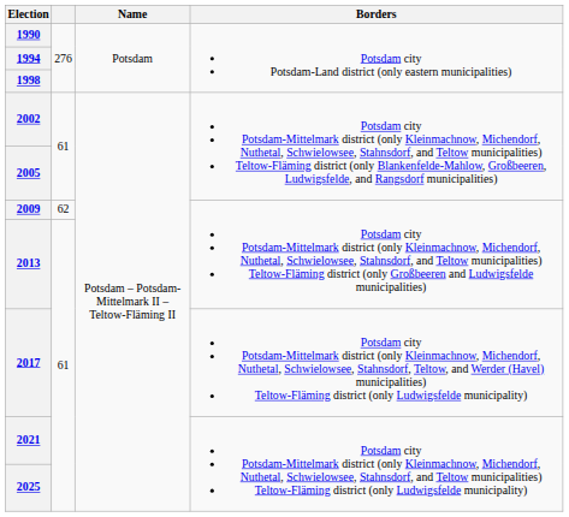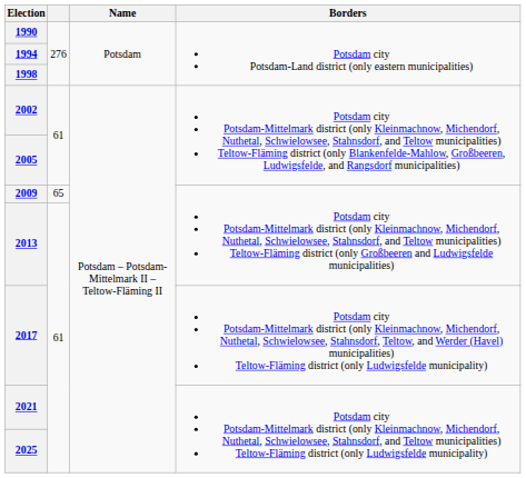 <table class=wikitable style="text-align:center">
 <tr>
 <th>Election</th>
 <th></th>
 <th width=150px>Name</th>
 <th width=500px>Borders</th>
 </tr>
 <tr>
 <th><a href='#'>1990</a></th>
 <td rowspan=3>276</td>
 <td rowspan=3>Potsdam</td>
 <td rowspan=3><br><ul><li><a href='#'>Potsdam</a> city</li><li>Potsdam-Land district (only eastern municipalities)</li></ul></td>
 </tr>
 <tr>
 <th><a href='#'>1994</a></th>
 </tr>
 <tr>
 <th><a href='#'>1998</a></th>
 </tr>
 <tr>
 <th><a href='#'>2002</a></th>
 <td rowspan=2>61</td>
 <td rowspan=7>Potsdam – Potsdam-Mittelmark II – Teltow-Fläming II</td>
 <td rowspan=2><br><ul><li><a href='#'>Potsdam</a> city</li><li><a href='#'>Potsdam-Mittelmark</a> district (only <a href='#'>Kleinmachnow</a>, <a href='#'>Michendorf</a>, <a href='#'>Nuthetal</a>, <a href='#'>Schwielowsee</a>, <a href='#'>Stahnsdorf</a>, and <a href='#'>Teltow</a> municipalities)</li><li><a href='#'>Teltow-Fläming</a> district (only <a href='#'>Blankenfelde-Mahlow</a>, <a href='#'>Großbeeren</a>, <a href='#'>Ludwigsfelde</a>, and <a href='#'>Rangsdorf</a> municipalities)</li></ul></td>
 </tr>
 <tr>
 <th><a href='#'>2005</a></th>
 </tr>
 <tr>
 <th><a href='#'>2009</a></th>
-<td>62</td>
+<td>65</td>
 <td rowspan=2><br><ul><li><a href='#'>Potsdam</a> city</li><li><a href='#'>Potsdam-Mittelmark</a> district (only <a href='#'>Kleinmachnow</a>, <a href='#'>Michendorf</a>, <a href='#'>Nuthetal</a>, <a href='#'>Schwielowsee</a>, <a href='#'>Stahnsdorf</a>, and <a href='#'>Teltow</a> municipalities)</li><li><a href='#'>Teltow-Fläming</a> district (only <a href='#'>Großbeeren</a> and <a href='#'>Ludwigsfelde</a> municipalities)</li></ul></td>
 </tr>
 <tr>
 <th><a href='#'>2013</a></th>
 <td rowspan=4>61</td>
 </tr>
 <tr>
 <th><a href='#'>2017</a></th>
 <td><br><ul><li><a href='#'>Potsdam</a> city</li><li><a href='#'>Potsdam-Mittelmark</a> district (only <a href='#'>Kleinmachnow</a>, <a href='#'>Michendorf</a>, <a href='#'>Nuthetal</a>, <a href='#'>Schwielowsee</a>, <a href='#'>Stahnsdorf</a>, <a href='#'>Teltow</a>, and <a href='#'>Werder (Havel)</a> municipalities)</li><li><a href='#'>Teltow-Fläming</a> district (only <a href='#'>Ludwigsfelde</a> municipality)</li></ul></td>
 </tr>
 <tr>
 <th><a href='#'>2021</a></th>
 <td rowspan=2><br><ul><li><a href='#'>Potsdam</a> city</li><li><a href='#'>Potsdam-Mittelmark</a> district (only <a href='#'>Kleinmachnow</a>, <a href='#'>Michendorf</a>, <a href='#'>Nuthetal</a>, <a href='#'>Schwielowsee</a>, <a href='#'>Stahnsdorf</a>, and <a href='#'>Teltow</a> municipalities)</li><li><a href='#'>Teltow-Fläming</a> district (only <a href='#'>Ludwigsfelde</a> municipality)</li></ul></td>
 </tr>
 <tr>
 <th><a href='#'>2025</a></th>
 </tr>
 </table>
